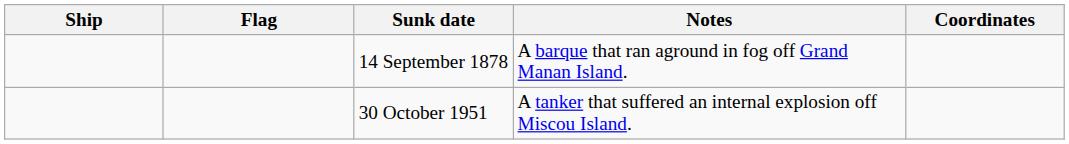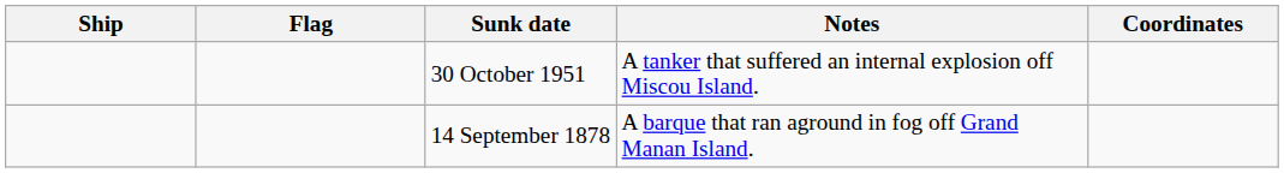 <table class=wikitable | style = "width:100%">
 <tr>
 <th style="width:15%">Ship</th>
 <th style="width:18%">Flag</th>
 <th style="width:15%">Sunk date</th>
 <th style="width:37%">Notes</th>
 <th style="width:15%">Coordinates</th>
 </tr>
 <tr>
 <td></td>
 <td></td>
-<td>14 September 1878</td>
-<td>A <a href='#'>barque</a> that ran aground in fog off <a href='#'>Grand Manan Island</a>.</td>
+<td>30 October 1951</td>
+<td>A <a href='#'>tanker</a> that suffered an internal explosion off <a href='#'>Miscou Island</a>.</td>
 <td></td>
 </tr>
 <tr>
 <td></td>
 <td></td>
-<td>30 October 1951</td>
-<td>A <a href='#'>tanker</a> that suffered an internal explosion off <a href='#'>Miscou Island</a>.</td>
+<td>14 September 1878</td>
+<td>A <a href='#'>barque</a> that ran aground in fog off <a href='#'>Grand Manan Island</a>.</td>
 <td></td>
 </tr>
 </table>
